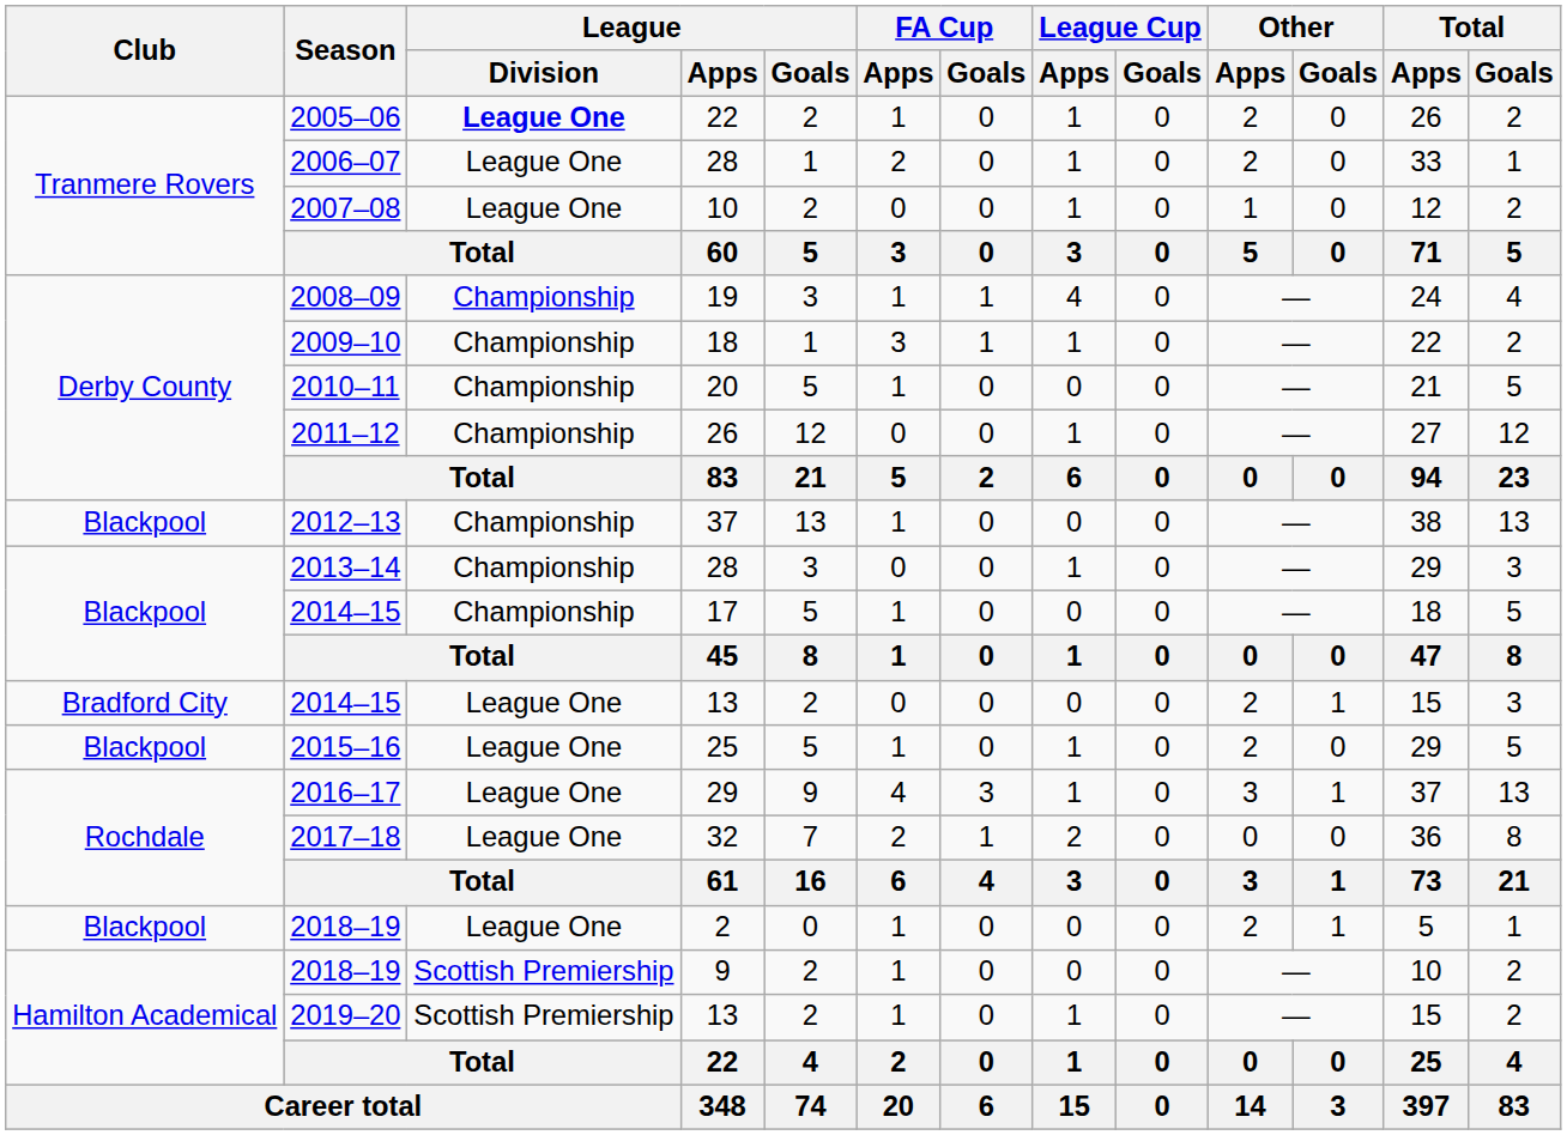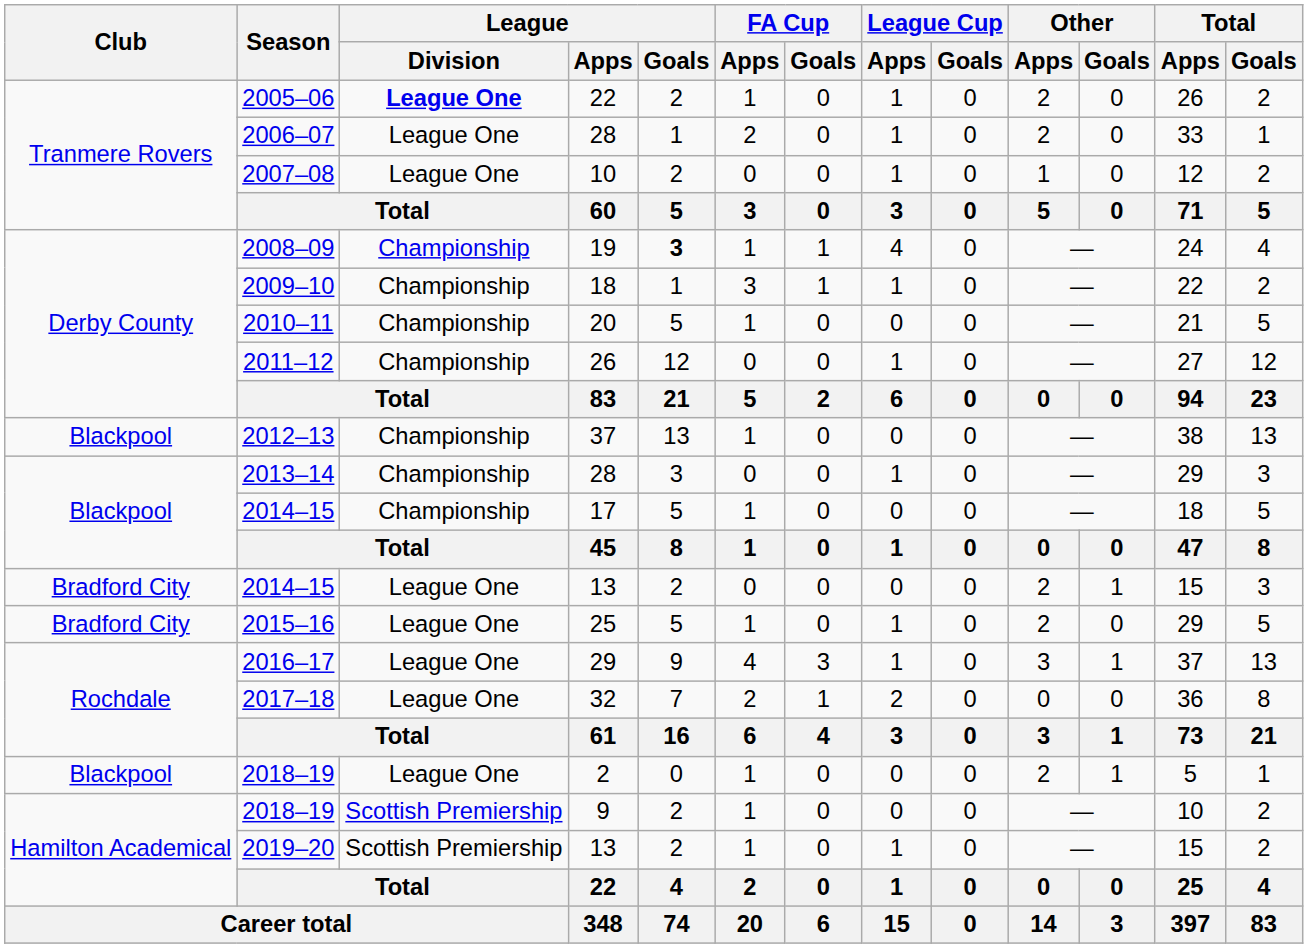 <table class="wikitable" style="text-align: center">
 <tr>
 <th rowspan="2">Club</th>
 <th rowspan="2">Season</th>
 <th colspan="3">League</th>
 <th colspan="2"><a href='#'>FA Cup</a></th>
 <th colspan="2"><a href='#'>League Cup</a></th>
 <th colspan="2">Other</th>
 <th colspan="2">Total</th>
 </tr>
 <tr>
 <th>Division</th>
 <th>Apps</th>
 <th>Goals</th>
 <th>Apps</th>
 <th>Goals</th>
 <th>Apps</th>
 <th>Goals</th>
 <th>Apps</th>
 <th>Goals</th>
 <th>Apps</th>
 <th>Goals</th>
 </tr>
 <tr>
 <td rowspan="4"><a href='#'>Tranmere Rovers</a></td>
 <td><a href='#'>2005–06</a></td>
 <td><strong><a href='#'>League One</a></strong></td>
 <td>22</td>
 <td>2</td>
 <td>1</td>
 <td>0</td>
 <td>1</td>
 <td>0</td>
 <td>2</td>
 <td>0</td>
 <td>26</td>
 <td>2</td>
 </tr>
 <tr>
 <td><a href='#'>2006–07</a></td>
 <td>League One</td>
 <td>28</td>
 <td>1</td>
 <td>2</td>
 <td>0</td>
 <td>1</td>
 <td>0</td>
 <td>2</td>
 <td>0</td>
 <td>33</td>
 <td>1</td>
 </tr>
 <tr>
 <td><a href='#'>2007–08</a></td>
 <td>League One</td>
 <td>10</td>
 <td>2</td>
 <td>0</td>
 <td>0</td>
 <td>1</td>
 <td>0</td>
 <td>1</td>
 <td>0</td>
 <td>12</td>
 <td>2</td>
 </tr>
 <tr>
 <th colspan="2">Total</th>
 <th>60</th>
 <th>5</th>
 <th>3</th>
 <th>0</th>
 <th>3</th>
 <th>0</th>
 <th>5</th>
 <th>0</th>
 <th>71</th>
 <th>5</th>
 </tr>
 <tr>
 <td rowspan="5"><a href='#'>Derby County</a></td>
 <td><a href='#'>2008–09</a></td>
 <td><a href='#'>Championship</a></td>
 <td>19</td>
-<td>3</td>
+<td><strong>3</strong></td>
 <td>1</td>
 <td>1</td>
 <td>4</td>
 <td>0</td>
 <td colspan="2">—</td>
 <td>24</td>
 <td>4</td>
 </tr>
 <tr>
 <td><a href='#'>2009–10</a></td>
 <td>Championship</td>
 <td>18</td>
 <td>1</td>
 <td>3</td>
 <td>1</td>
 <td>1</td>
 <td>0</td>
 <td colspan="2">—</td>
 <td>22</td>
 <td>2</td>
 </tr>
 <tr>
 <td><a href='#'>2010–11</a></td>
 <td>Championship</td>
 <td>20</td>
 <td>5</td>
 <td>1</td>
 <td>0</td>
 <td>0</td>
 <td>0</td>
 <td colspan="2">—</td>
 <td>21</td>
 <td>5</td>
 </tr>
 <tr>
 <td><a href='#'>2011–12</a></td>
 <td>Championship</td>
 <td>26</td>
 <td>12</td>
 <td>0</td>
 <td>0</td>
 <td>1</td>
 <td>0</td>
 <td colspan="2">—</td>
 <td>27</td>
 <td>12</td>
 </tr>
 <tr>
 <th colspan="2">Total</th>
 <th>83</th>
 <th>21</th>
 <th>5</th>
 <th>2</th>
 <th>6</th>
 <th>0</th>
 <th>0</th>
 <th>0</th>
 <th>94</th>
 <th>23</th>
 </tr>
 <tr>
 <td><a href='#'>Blackpool</a></td>
 <td><a href='#'>2012–13</a></td>
 <td>Championship</td>
 <td>37</td>
 <td>13</td>
 <td>1</td>
 <td>0</td>
 <td>0</td>
 <td>0</td>
 <td colspan="2">—</td>
 <td>38</td>
 <td>13</td>
 </tr>
 <tr>
 <td rowspan="3"><a href='#'>Blackpool</a></td>
 <td><a href='#'>2013–14</a></td>
 <td>Championship</td>
 <td>28</td>
 <td>3</td>
 <td>0</td>
 <td>0</td>
 <td>1</td>
 <td>0</td>
 <td colspan="2">—</td>
 <td>29</td>
 <td>3</td>
 </tr>
 <tr>
 <td><a href='#'>2014–15</a></td>
 <td>Championship</td>
 <td>17</td>
 <td>5</td>
 <td>1</td>
 <td>0</td>
 <td>0</td>
 <td>0</td>
 <td colspan="2">—</td>
 <td>18</td>
 <td>5</td>
 </tr>
 <tr>
 <th colspan="2">Total</th>
 <th>45</th>
 <th>8</th>
 <th>1</th>
 <th>0</th>
 <th>1</th>
 <th>0</th>
 <th>0</th>
 <th>0</th>
 <th>47</th>
 <th>8</th>
 </tr>
 <tr>
 <td><a href='#'>Bradford City</a></td>
 <td><a href='#'>2014–15</a></td>
 <td>League One</td>
 <td>13</td>
 <td>2</td>
 <td>0</td>
 <td>0</td>
 <td>0</td>
 <td>0</td>
 <td>2</td>
 <td>1</td>
 <td>15</td>
 <td>3</td>
 </tr>
 <tr>
-<td><a href='#'>Blackpool</a></td>
+<td><a href='#'>Bradford City</a></td>
 <td><a href='#'>2015–16</a></td>
 <td>League One</td>
 <td>25</td>
 <td>5</td>
 <td>1</td>
 <td>0</td>
 <td>1</td>
 <td>0</td>
 <td>2</td>
 <td>0</td>
 <td>29</td>
 <td>5</td>
 </tr>
 <tr>
 <td rowspan="3"><a href='#'>Rochdale</a></td>
 <td><a href='#'>2016–17</a></td>
 <td>League One</td>
 <td>29</td>
 <td>9</td>
 <td>4</td>
 <td>3</td>
 <td>1</td>
 <td>0</td>
 <td>3</td>
 <td>1</td>
 <td>37</td>
 <td>13</td>
 </tr>
 <tr>
 <td><a href='#'>2017–18</a></td>
 <td>League One</td>
 <td>32</td>
 <td>7</td>
 <td>2</td>
 <td>1</td>
 <td>2</td>
 <td>0</td>
 <td>0</td>
 <td>0</td>
 <td>36</td>
 <td>8</td>
 </tr>
 <tr>
 <th colspan="2">Total</th>
 <th>61</th>
 <th>16</th>
 <th>6</th>
 <th>4</th>
 <th>3</th>
 <th>0</th>
 <th>3</th>
 <th>1</th>
 <th>73</th>
 <th>21</th>
 </tr>
 <tr>
 <td><a href='#'>Blackpool</a></td>
 <td><a href='#'>2018–19</a></td>
 <td>League One</td>
 <td>2</td>
 <td>0</td>
 <td>1</td>
 <td>0</td>
 <td>0</td>
 <td>0</td>
 <td>2</td>
 <td>1</td>
 <td>5</td>
 <td>1</td>
 </tr>
 <tr>
 <td rowspan=3><a href='#'>Hamilton Academical</a></td>
 <td><a href='#'>2018–19</a></td>
 <td><a href='#'>Scottish Premiership</a></td>
 <td>9</td>
 <td>2</td>
 <td>1</td>
 <td>0</td>
 <td>0</td>
 <td>0</td>
 <td colspan=2>—</td>
 <td>10</td>
 <td>2</td>
 </tr>
 <tr>
 <td><a href='#'>2019–20</a></td>
 <td>Scottish Premiership</td>
 <td>13</td>
 <td>2</td>
 <td>1</td>
 <td>0</td>
 <td>1</td>
 <td>0</td>
 <td colspan=2>—</td>
 <td>15</td>
 <td>2</td>
 </tr>
 <tr>
 <th colspan=2>Total</th>
 <th>22</th>
 <th>4</th>
 <th>2</th>
 <th>0</th>
 <th>1</th>
 <th>0</th>
 <th>0</th>
 <th>0</th>
 <th>25</th>
 <th>4</th>
 </tr>
 <tr>
 <th colspan="3">Career total</th>
 <th>348</th>
 <th>74</th>
 <th>20</th>
 <th>6</th>
 <th>15</th>
 <th>0</th>
 <th>14</th>
 <th>3</th>
 <th>397</th>
 <th>83</th>
 </tr>
 </table>
